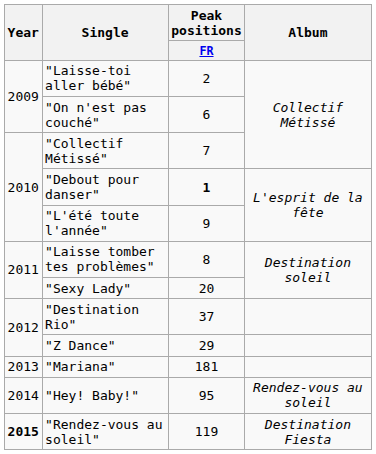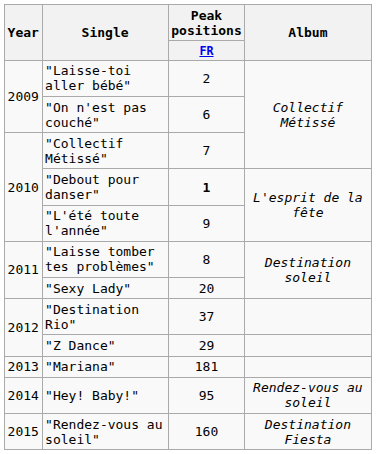 <table class="wikitable">
 <tr>
 <th align="center" rowspan="2" width="10">Year</th>
 <th align="center" rowspan="2" width="120">Single</th>
 <th align="center" colspan="1" width="20">Peak positions</th>
 <th align="center" rowspan="2" width="120">Album</th>
 </tr>
 <tr>
 <th scope="col" style="width:3em;font-size:90%;"><a href='#'>FR</a><br></th>
 </tr>
 <tr>
 <td align="center" rowspan="2">2009</td>
 <td>"Laisse-toi aller bébé"</td>
 <td align="center">2</td>
 <td align="center" rowspan="3"><em>Collectif Métissé</em></td>
 </tr>
 <tr>
 <td>"On n'est pas couché"</td>
 <td align="center">6</td>
 </tr>
 <tr>
 <td align="center" rowspan="3">2010</td>
 <td>"Collectif Métissé"</td>
 <td align="center">7</td>
 </tr>
 <tr>
 <td>"Debout pour danser"</td>
 <td align="center"><strong>1</strong></td>
 <td align="center" rowspan="2"><em>L'esprit de la fête</em></td>
 </tr>
 <tr>
 <td>"L'été toute l'année"</td>
 <td align="center">9</td>
 </tr>
 <tr>
 <td align="center" rowspan="2">2011</td>
 <td>"Laisse tomber tes problèmes"</td>
 <td align="center">8</td>
 <td align="center" rowspan="2"><em>Destination soleil</em></td>
 </tr>
 <tr>
 <td>"Sexy Lady"</td>
 <td align="center">20</td>
 </tr>
 <tr>
 <td align="center" rowspan="2">2012</td>
 <td>"Destination Rio"</td>
 <td align="center">37</td>
 <td></td>
 </tr>
 <tr>
 <td>"Z Dance"</td>
 <td align="center">29</td>
 <td></td>
 </tr>
 <tr>
 <td align="center">2013</td>
 <td>"Mariana"</td>
 <td align="center">181</td>
 <td></td>
 </tr>
 <tr>
 <td align="center">2014</td>
 <td>"Hey! Baby!"</td>
 <td align="center">95</td>
 <td align="center"><em>Rendez-vous au soleil</em></td>
 </tr>
 <tr>
-<td align="center"><strong>2015</strong></td>
+<td align="center">2015</td>
 <td>"Rendez-vous au soleil"</td>
-<td align="center">119</td>
+<td align="center">160</td>
 <td align="center"><em>Destination Fiesta</em></td>
 </tr>
 <tr>
 </tr>
 </table>
